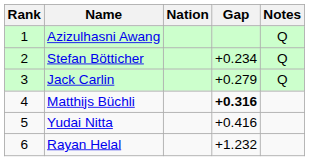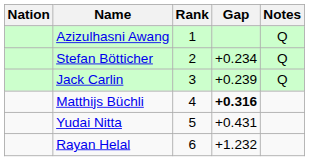 <table class="wikitable sortable" style="text-align:center">
 <tr>
+<th>Nation</th>
+<th>Name</th>
 <th>Rank</th>
-<th>Name</th>
-<th>Nation</th>
 <th>Gap</th>
 <th>Notes</th>
 </tr>
 <tr bgcolor=ccffcc>
+<td align=left></td>
+<td align=left><a href='#'>Azizulhasni Awang</a></td>
 <td>1</td>
-<td align=left><a href='#'>Azizulhasni Awang</a></td>
-<td align=left></td>
 <td></td>
 <td>Q</td>
 </tr>
 <tr bgcolor=ccffcc>
+<td align=left></td>
+<td align=left><a href='#'>Stefan Bötticher</a></td>
 <td>2</td>
-<td align=left><a href='#'>Stefan Bötticher</a></td>
-<td align=left></td>
 <td>+0.234</td>
 <td>Q</td>
 </tr>
 <tr bgcolor=ccffcc>
+<td align=left></td>
+<td align=left><a href='#'>Jack Carlin</a></td>
 <td>3</td>
-<td align=left><a href='#'>Jack Carlin</a></td>
-<td align=left></td>
-<td>+0.279</td>
+<td>+0.239</td>
 <td>Q</td>
 </tr>
 <tr>
+<td align=left></td>
+<td align=left><a href='#'>Matthijs Büchli</a></td>
 <td>4</td>
-<td align=left><a href='#'>Matthijs Büchli</a></td>
-<td align=left></td>
 <td><strong>+0.316</strong></td>
 <td></td>
 </tr>
 <tr>
+<td align=left></td>
+<td align=left><a href='#'>Yudai Nitta</a></td>
 <td>5</td>
-<td align=left><a href='#'>Yudai Nitta</a></td>
-<td align=left></td>
-<td>+0.416</td>
+<td>+0.431</td>
 <td></td>
 </tr>
 <tr>
+<td align=left></td>
+<td align=left><a href='#'>Rayan Helal</a></td>
 <td>6</td>
-<td align=left><a href='#'>Rayan Helal</a></td>
-<td align=left></td>
 <td>+1.232</td>
 <td></td>
 </tr>
 </table>
